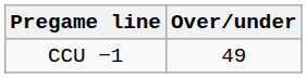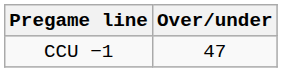 <table class="wikitable">
 <tr align="center">
 <th style=>Pregame line</th>
 <th style=>Over/under</th>
 </tr>
 <tr align="center">
 <td>CCU −1</td>
-<td>49</td>
+<td>47</td>
 </tr>
 </table>
